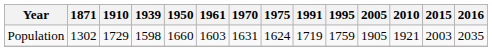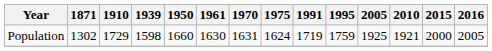 <table class="wikitable">
 <tr style="background:#e3e3e3" align="right">
 <th align="left">Year</th>
 <th>1871</th>
 <th>1910</th>
 <th>1939</th>
 <th>1950</th>
 <th>1961</th>
 <th>1970</th>
 <th>1975</th>
 <th>1991</th>
 <th>1995</th>
 <th>2005</th>
 <th>2010</th>
 <th>2015</th>
 <th>2016</th>
 </tr>
 <tr align="right">
 <td align="left">Population</td>
 <td>1302</td>
 <td>1729</td>
 <td>1598</td>
 <td>1660</td>
-<td>1603</td>
+<td>1630</td>
 <td>1631</td>
 <td>1624</td>
 <td>1719</td>
 <td>1759</td>
-<td>1905</td>
+<td>1925</td>
 <td>1921</td>
-<td>2003</td>
-<td>2035</td>
+<td>2000</td>
+<td>2005</td>
 </tr>
 <tr>
 </tr>
 </table>
